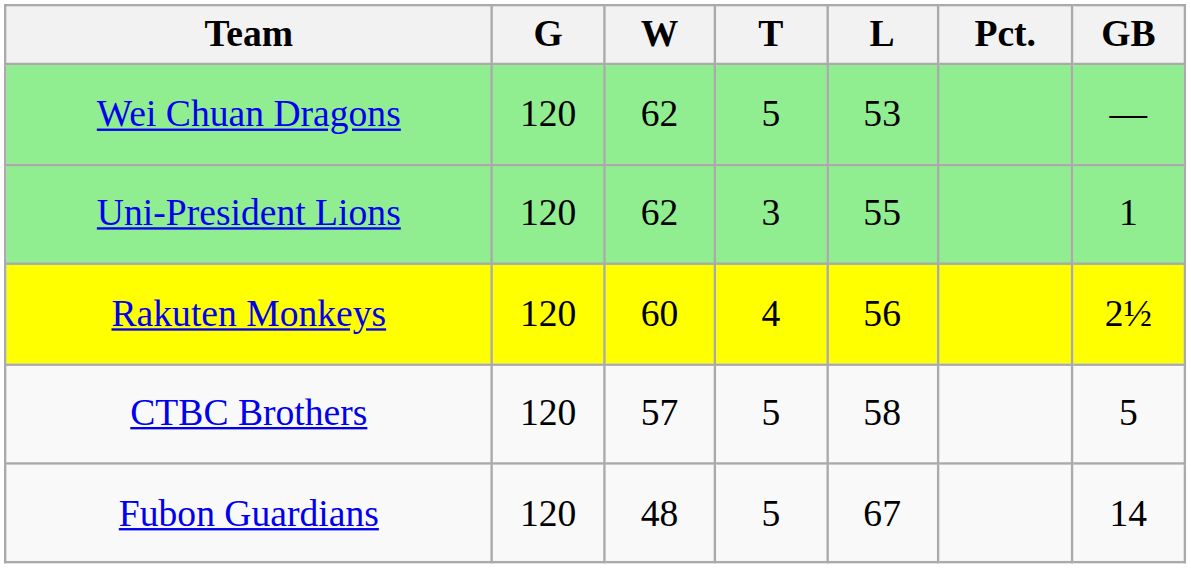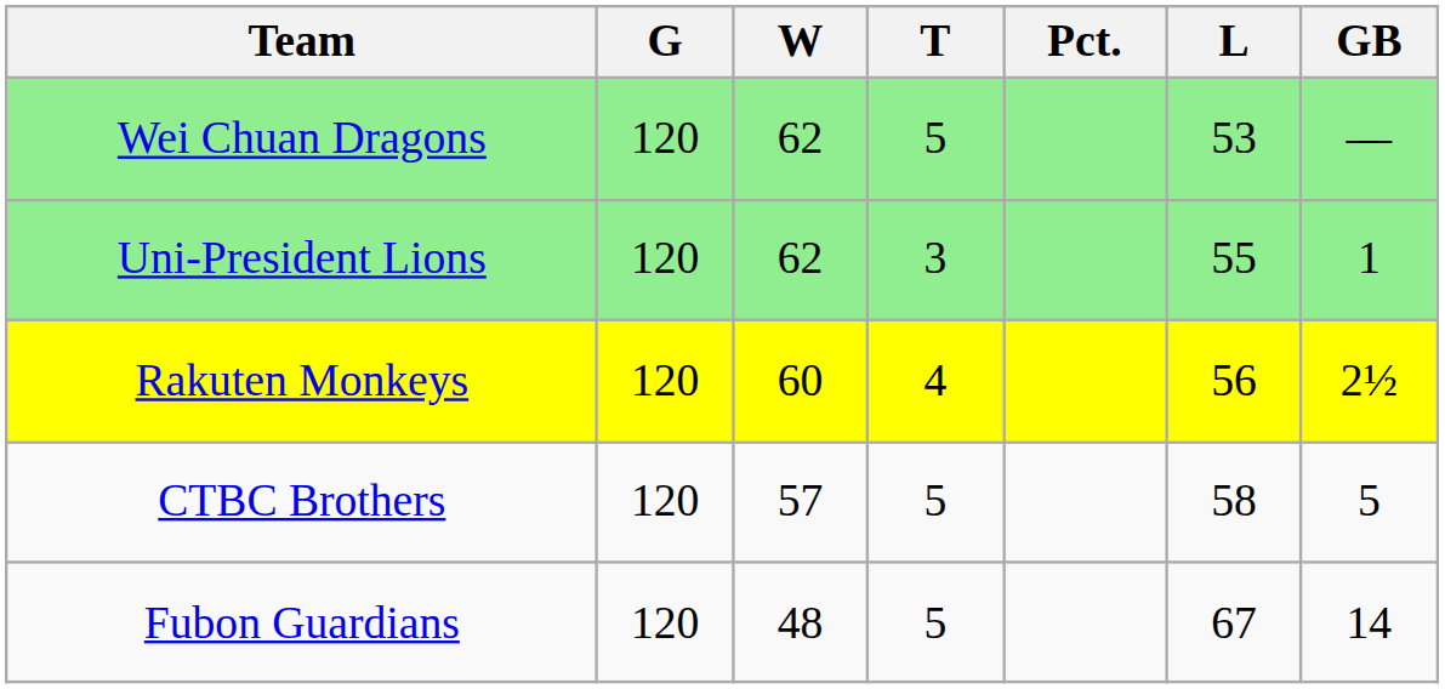 <table class = "wikitable" style = "text-align:center">
 <tr>
 <th width = 200>Team</th>
 <th width = 40>G</th>
 <th width = 40>W</th>
 <th width = 40>T</th>
+<th width = 50>Pct.</th>
 <th width = 40>L</th>
-<th width = 50>Pct.</th>
 <th width = 40>GB</th>
 </tr>
 <tr style = "background:lightgreen;">
 <td height = 35><a href='#'>Wei Chuan Dragons</a></td>
 <td>120</td>
 <td>62</td>
 <td>5</td>
+<td></td>
 <td>53</td>
-<td></td>
 <td>—</td>
 </tr>
 <tr style = "background:lightgreen;">
 <td height = 35><a href='#'>Uni-President Lions</a></td>
 <td>120</td>
 <td>62</td>
 <td>3</td>
+<td></td>
 <td>55</td>
-<td></td>
 <td>1</td>
 </tr>
 <tr style = "background:yellow;">
 <td height = 35><a href='#'>Rakuten Monkeys</a></td>
 <td>120</td>
 <td>60</td>
 <td>4</td>
+<td></td>
 <td>56</td>
-<td></td>
 <td>2½</td>
 </tr>
 <tr>
 <td height = 35><a href='#'>CTBC Brothers</a></td>
 <td>120</td>
 <td>57</td>
 <td>5</td>
+<td></td>
 <td>58</td>
-<td></td>
 <td>5</td>
 </tr>
 <tr>
 <td height = 35><a href='#'>Fubon Guardians</a></td>
 <td>120</td>
 <td>48</td>
 <td>5</td>
+<td></td>
 <td>67</td>
-<td></td>
 <td>14</td>
 </tr>
 </table>
